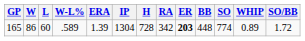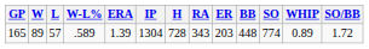 <table class="wikitable">
 <tr>
 <th><a href='#'>GP</a></th>
 <th><a href='#'>W</a></th>
 <th><a href='#'>L</a></th>
 <th><a href='#'>W-L%</a></th>
 <th><a href='#'>ERA</a></th>
 <th><a href='#'>IP</a></th>
 <th><a href='#'>H</a></th>
 <th><a href='#'>RA</a></th>
 <th><a href='#'>ER</a></th>
 <th><a href='#'>BB</a></th>
 <th><a href='#'>SO</a></th>
 <th><a href='#'>WHIP</a></th>
 <th><a href='#'>SO/BB</a></th>
 </tr>
 <tr align=center>
 <td>165</td>
-<td>86</td>
-<td>60</td>
+<td>89</td>
+<td>57</td>
 <td>.589</td>
 <td>1.39</td>
 <td>1304</td>
 <td>728</td>
-<td>342</td>
-<td><strong>203</strong></td>
+<td>343</td>
+<td>203</td>
 <td>448</td>
 <td>774</td>
 <td>0.89</td>
 <td>1.72</td>
 </tr>
 </table>
